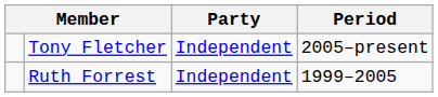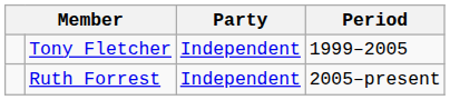 <table class="wikitable">
 <tr>
 <th colspan="2">Member</th>
 <th>Party</th>
 <th>Period</th>
 </tr>
 <tr>
 <td> </td>
 <td><a href='#'>Tony Fletcher</a></td>
 <td><a href='#'>Independent</a></td>
-<td>2005–present</td>
+<td>1999–2005</td>
 </tr>
 <tr>
 <td> </td>
 <td><a href='#'>Ruth Forrest</a></td>
 <td><a href='#'>Independent</a></td>
-<td>1999–2005</td>
+<td>2005–present</td>
 </tr>
 </table>
